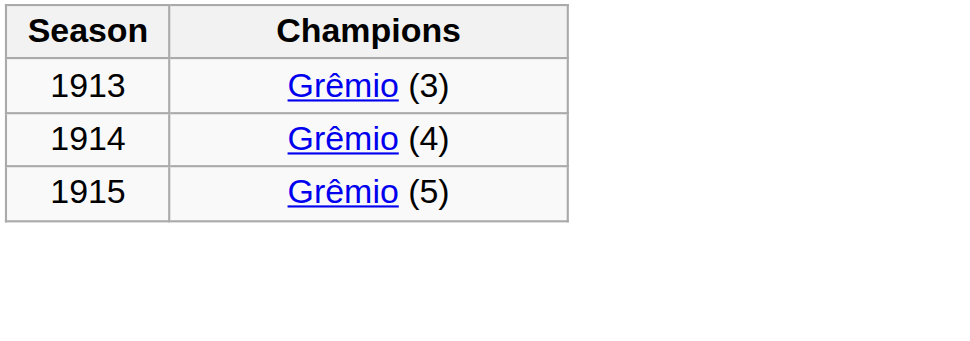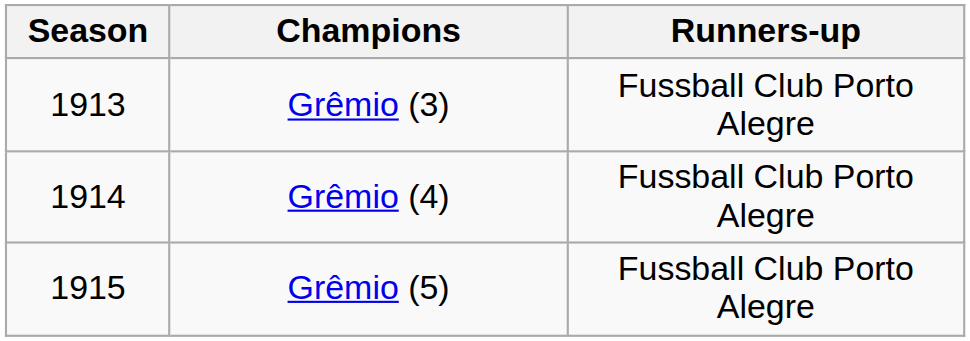 <table class="wikitable" style="text-align:center; margin-left:1em;">
 <tr>
 <th style="width:70px">Season</th>
 <th style="width:180px">Champions</th>
+<th style="width:180px">Runners-up</th>
 </tr>
 <tr>
 <td>1913</td>
 <td><a href='#'>Grêmio</a> (3)</td>
+<td>Fussball Club Porto Alegre</td>
 </tr>
 <tr>
 <td>1914</td>
 <td><a href='#'>Grêmio</a> (4)</td>
+<td>Fussball Club Porto Alegre</td>
 </tr>
 <tr>
 <td>1915</td>
 <td><a href='#'>Grêmio</a> (5)</td>
+<td>Fussball Club Porto Alegre</td>
 </tr>
 </table>
